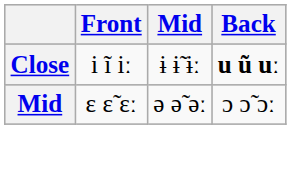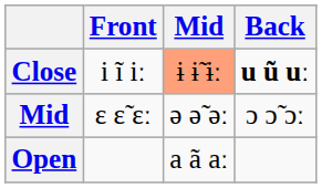 <table class="wikitable IPA" style="text-align:center">
 <tr>
 <th></th>
 <th><a href='#'>Front</a></th>
 <th><a href='#'>Mid</a></th>
 <th><a href='#'>Back</a></th>
 </tr>
 <tr>
 <th><a href='#'>Close</a></th>
 <td>i ĩ iː</td>
-<td>ɨ ɨ̃ ɨː</td>
+<td style="background: lightsalmon;">ɨ ɨ̃ ɨː</td>
 <td><strong>u ũ uː</strong></td>
 </tr>
 <tr>
 <th><a href='#'>Mid</a></th>
 <td>ɛ ɛ̃ ɛː</td>
 <td>ə ə̃ əː</td>
 <td>ɔ ɔ̃ ɔː</td>
 </tr>
+<tr>
+<th><a href='#'>Open</a></th>
+<td></td>
+<td>a ã aː</td>
+<td></td>
+</tr>
 </table>
